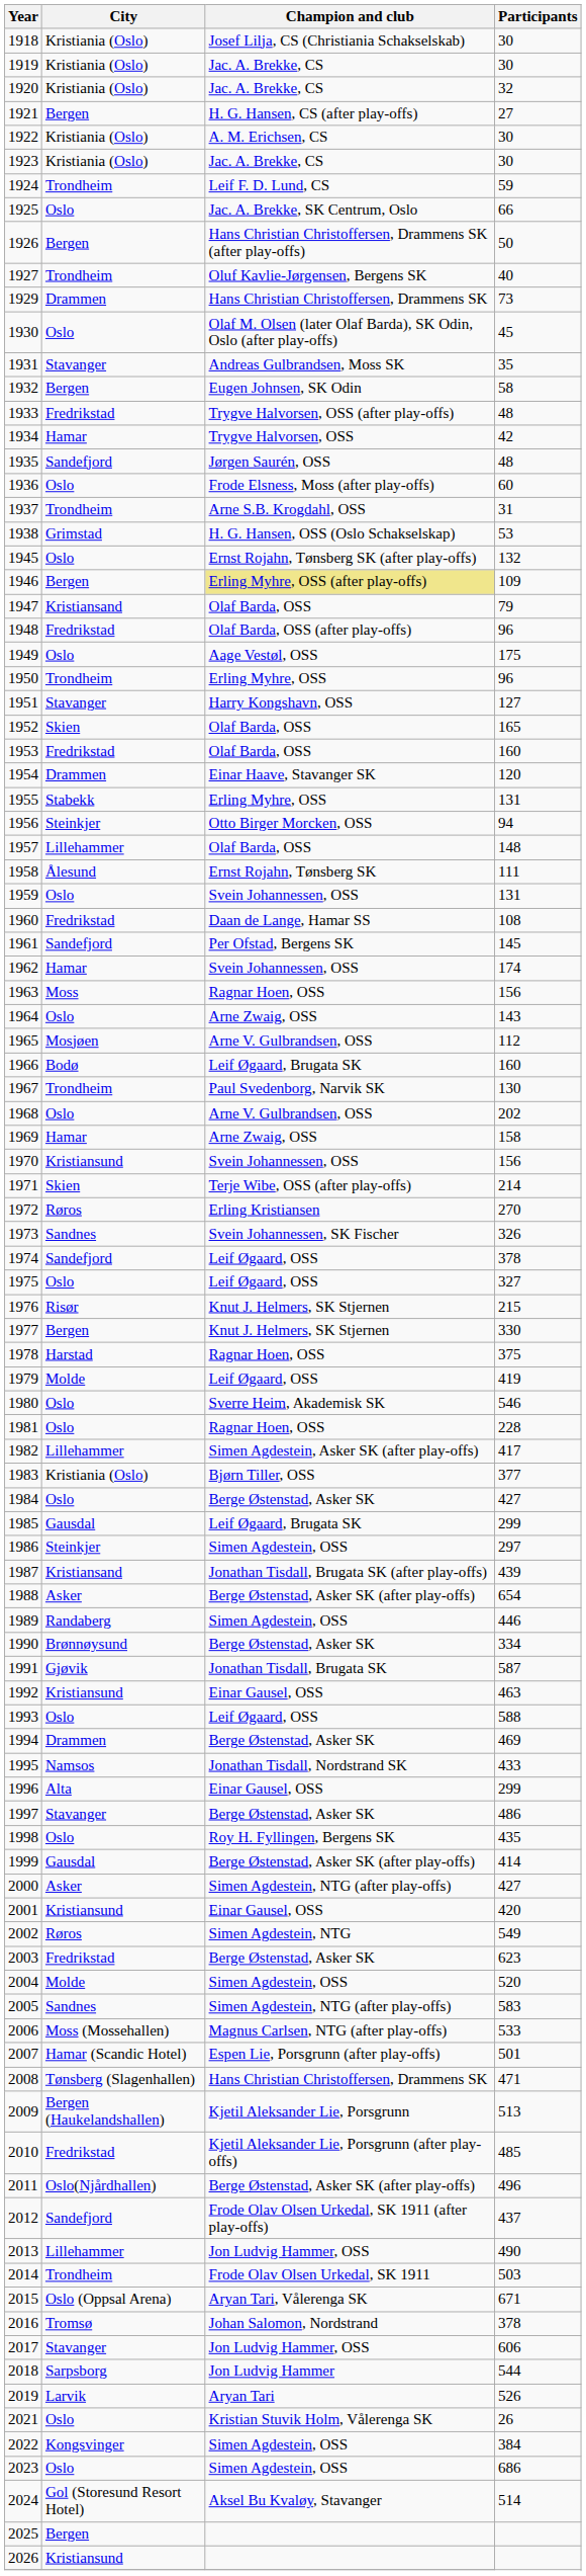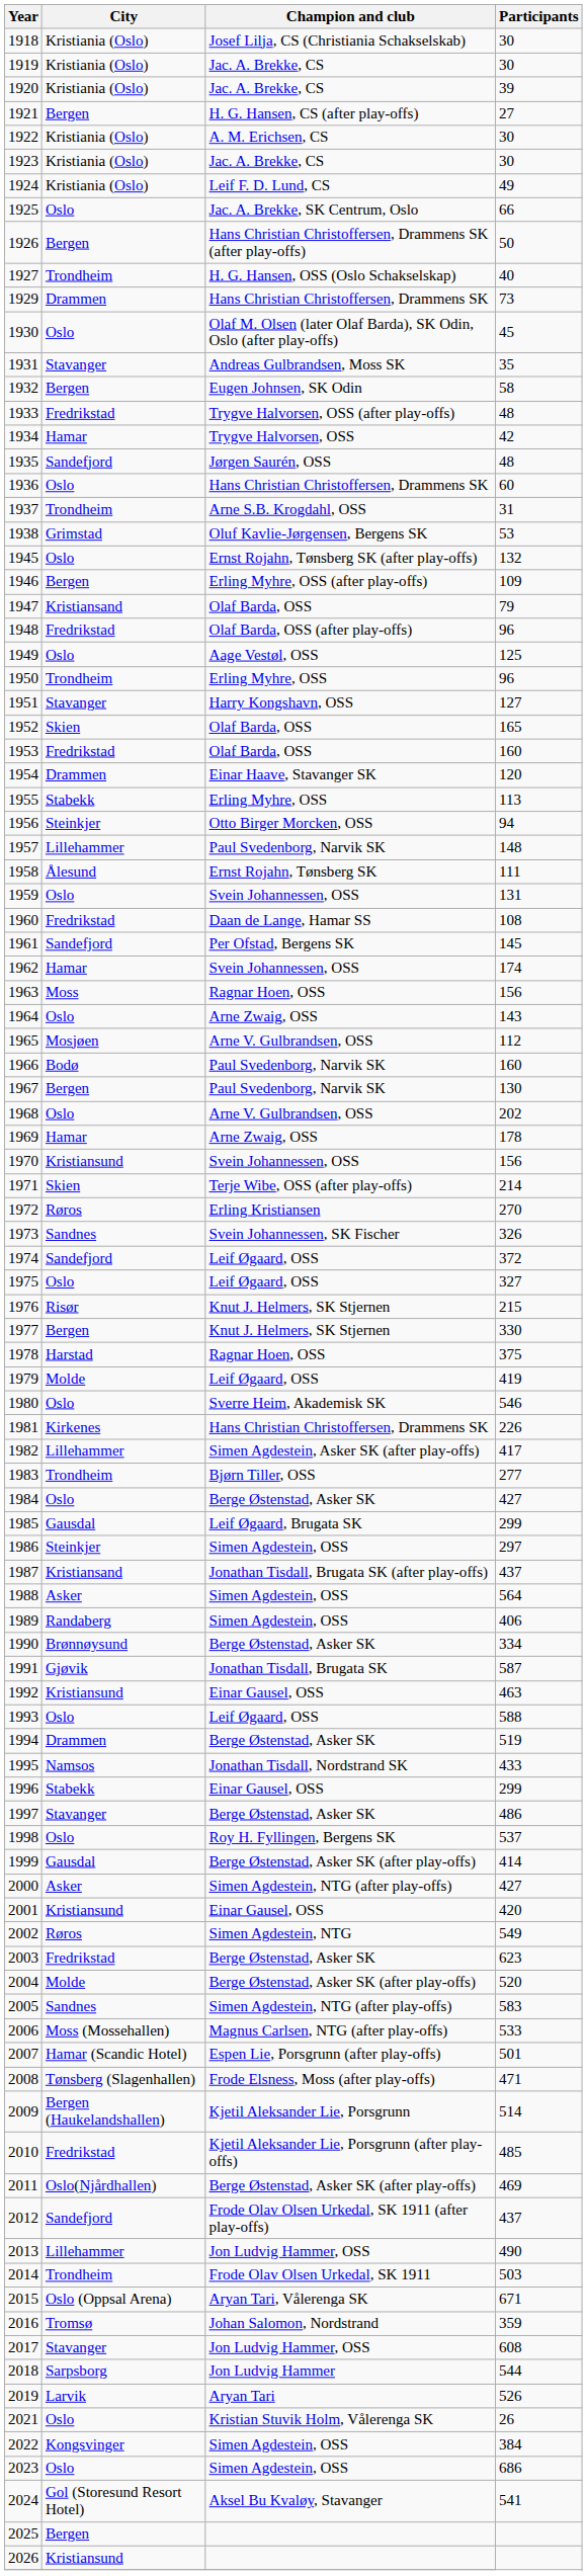 <table class="sortable wikitable">
 <tr>
 <th>Year</th>
 <th>City</th>
 <th>Champion and club</th>
 <th>Participants</th>
 </tr>
 <tr>
 <td>1918</td>
 <td>Kristiania (<a href='#'>Oslo</a>)</td>
 <td><a href='#'>Josef Lilja</a>, CS (Christiania Schakselskab)</td>
 <td>30</td>
 </tr>
 <tr>
 <td>1919</td>
 <td>Kristiania (<a href='#'>Oslo</a>)</td>
 <td><a href='#'>Jac. A. Brekke</a>, CS</td>
 <td>30</td>
 </tr>
 <tr>
 <td>1920</td>
 <td>Kristiania (<a href='#'>Oslo</a>)</td>
 <td><a href='#'>Jac. A. Brekke</a>, CS</td>
-<td>32</td>
+<td>39</td>
 </tr>
 <tr>
 <td>1921</td>
 <td><a href='#'>Bergen</a></td>
 <td><a href='#'>H. G. Hansen</a>, CS (after play-offs)</td>
 <td>27</td>
 </tr>
 <tr>
 <td>1922</td>
 <td>Kristiania (<a href='#'>Oslo</a>)</td>
 <td><a href='#'>A. M. Erichsen</a>, CS</td>
 <td>30</td>
 </tr>
 <tr>
 <td>1923</td>
 <td>Kristiania (<a href='#'>Oslo</a>)</td>
 <td><a href='#'>Jac. A. Brekke</a>, CS</td>
 <td>30</td>
 </tr>
 <tr>
 <td>1924</td>
-<td><a href='#'>Trondheim</a></td>
+<td>Kristiania (<a href='#'>Oslo</a>)</td>
 <td><a href='#'>Leif F. D. Lund</a>, CS</td>
-<td>59</td>
+<td>49</td>
 </tr>
 <tr>
 <td>1925</td>
 <td><a href='#'>Oslo</a></td>
 <td><a href='#'>Jac. A. Brekke</a>, SK Centrum, Oslo</td>
 <td>66</td>
 </tr>
 <tr>
 <td>1926</td>
 <td><a href='#'>Bergen</a></td>
 <td><a href='#'>Hans Christian Christoffersen</a>, Drammens SK (after play-offs)</td>
 <td>50</td>
 </tr>
 <tr>
 <td>1927</td>
 <td><a href='#'>Trondheim</a></td>
-<td><a href='#'>Oluf Kavlie-Jørgensen</a>, Bergens SK</td>
+<td><a href='#'>H. G. Hansen</a>, OSS (Oslo Schakselskap)</td>
 <td>40</td>
 </tr>
 <tr>
 <td>1929</td>
 <td><a href='#'>Drammen</a></td>
 <td><a href='#'>Hans Christian Christoffersen</a>, Drammens SK</td>
 <td>73</td>
 </tr>
 <tr>
 <td>1930</td>
 <td><a href='#'>Oslo</a></td>
 <td><a href='#'>Olaf M. Olsen</a> (later Olaf Barda), SK Odin, Oslo (after play-offs)</td>
 <td>45</td>
 </tr>
 <tr>
 <td>1931</td>
 <td><a href='#'>Stavanger</a></td>
 <td><a href='#'>Andreas Gulbrandsen</a>, Moss SK</td>
 <td>35</td>
 </tr>
 <tr>
 <td>1932</td>
 <td><a href='#'>Bergen</a></td>
 <td><a href='#'>Eugen Johnsen</a>, SK Odin</td>
 <td>58</td>
 </tr>
 <tr>
 <td>1933</td>
 <td><a href='#'>Fredrikstad</a></td>
 <td><a href='#'>Trygve Halvorsen</a>, OSS (after play-offs)</td>
 <td>48</td>
 </tr>
 <tr>
 <td>1934</td>
 <td><a href='#'>Hamar</a></td>
 <td><a href='#'>Trygve Halvorsen</a>, OSS</td>
 <td>42</td>
 </tr>
 <tr>
 <td>1935</td>
 <td><a href='#'>Sandefjord</a></td>
 <td><a href='#'>Jørgen Saurén</a>, OSS</td>
 <td>48</td>
 </tr>
 <tr>
 <td>1936</td>
 <td><a href='#'>Oslo</a></td>
-<td><a href='#'>Frode Elsness</a>, Moss (after play-offs)</td>
+<td><a href='#'>Hans Christian Christoffersen</a>, Drammens SK</td>
 <td>60</td>
 </tr>
 <tr>
 <td>1937</td>
 <td><a href='#'>Trondheim</a></td>
 <td><a href='#'>Arne S.B. Krogdahl</a>, OSS</td>
 <td>31</td>
 </tr>
 <tr>
 <td>1938</td>
 <td><a href='#'>Grimstad</a></td>
-<td><a href='#'>H. G. Hansen</a>, OSS (Oslo Schakselskap)</td>
+<td><a href='#'>Oluf Kavlie-Jørgensen</a>, Bergens SK</td>
 <td>53</td>
 </tr>
 <tr>
 <td>1945</td>
 <td><a href='#'>Oslo</a></td>
 <td><a href='#'>Ernst Rojahn</a>, Tønsberg SK (after play-offs)</td>
 <td>132</td>
 </tr>
 <tr>
 <td>1946</td>
 <td><a href='#'>Bergen</a></td>
-<td style="background: khaki;"><a href='#'>Erling Myhre</a>, OSS (after play-offs)</td>
+<td><a href='#'>Erling Myhre</a>, OSS (after play-offs)</td>
 <td>109</td>
 </tr>
 <tr>
 <td>1947</td>
 <td><a href='#'>Kristiansand</a></td>
 <td><a href='#'>Olaf Barda</a>, OSS</td>
 <td>79</td>
 </tr>
 <tr>
 <td>1948</td>
 <td><a href='#'>Fredrikstad</a></td>
 <td><a href='#'>Olaf Barda</a>, OSS (after play-offs)</td>
 <td>96</td>
 </tr>
 <tr>
 <td>1949</td>
 <td><a href='#'>Oslo</a></td>
 <td><a href='#'>Aage Vestøl</a>, OSS</td>
-<td>175</td>
+<td>125</td>
 </tr>
 <tr>
 <td>1950</td>
 <td><a href='#'>Trondheim</a></td>
 <td><a href='#'>Erling Myhre</a>, OSS</td>
 <td>96</td>
 </tr>
 <tr>
 <td>1951</td>
 <td><a href='#'>Stavanger</a></td>
 <td><a href='#'>Harry Kongshavn</a>, OSS</td>
 <td>127</td>
 </tr>
 <tr>
 <td>1952</td>
 <td><a href='#'>Skien</a></td>
 <td><a href='#'>Olaf Barda</a>, OSS</td>
 <td>165</td>
 </tr>
 <tr>
 <td>1953</td>
 <td><a href='#'>Fredrikstad</a></td>
 <td><a href='#'>Olaf Barda</a>, OSS</td>
 <td>160</td>
 </tr>
 <tr>
 <td>1954</td>
 <td><a href='#'>Drammen</a></td>
 <td><a href='#'>Einar Haave</a>, Stavanger SK</td>
 <td>120</td>
 </tr>
 <tr>
 <td>1955</td>
 <td><a href='#'>Stabekk</a></td>
 <td><a href='#'>Erling Myhre</a>, OSS</td>
-<td>131</td>
+<td>113</td>
 </tr>
 <tr>
 <td>1956</td>
 <td><a href='#'>Steinkjer</a></td>
 <td><a href='#'>Otto Birger Morcken</a>, OSS</td>
 <td>94</td>
 </tr>
 <tr>
 <td>1957</td>
 <td><a href='#'>Lillehammer</a></td>
-<td><a href='#'>Olaf Barda</a>, OSS</td>
+<td><a href='#'>Paul Svedenborg</a>, Narvik SK</td>
 <td>148</td>
 </tr>
 <tr>
 <td>1958</td>
 <td><a href='#'>Ålesund</a></td>
 <td><a href='#'>Ernst Rojahn</a>, Tønsberg SK</td>
 <td>111</td>
 </tr>
 <tr>
 <td>1959</td>
 <td><a href='#'>Oslo</a></td>
 <td><a href='#'>Svein Johannessen</a>, OSS</td>
 <td>131</td>
 </tr>
 <tr>
 <td>1960</td>
 <td><a href='#'>Fredrikstad</a></td>
 <td><a href='#'>Daan de Lange</a>, Hamar SS</td>
 <td>108</td>
 </tr>
 <tr>
 <td>1961</td>
 <td><a href='#'>Sandefjord</a></td>
 <td><a href='#'>Per Ofstad</a>, Bergens SK</td>
 <td>145</td>
 </tr>
 <tr>
 <td>1962</td>
 <td><a href='#'>Hamar</a></td>
 <td><a href='#'>Svein Johannessen</a>, OSS</td>
 <td>174</td>
 </tr>
 <tr>
 <td>1963</td>
 <td><a href='#'>Moss</a></td>
 <td><a href='#'>Ragnar Hoen</a>, OSS</td>
 <td>156</td>
 </tr>
 <tr>
 <td>1964</td>
 <td><a href='#'>Oslo</a></td>
 <td><a href='#'>Arne Zwaig</a>, OSS</td>
 <td>143</td>
 </tr>
 <tr>
 <td>1965</td>
 <td><a href='#'>Mosjøen</a></td>
 <td><a href='#'>Arne V. Gulbrandsen</a>, OSS</td>
 <td>112</td>
 </tr>
 <tr>
 <td>1966</td>
 <td><a href='#'>Bodø</a></td>
-<td><a href='#'>Leif Øgaard</a>, Brugata SK</td>
+<td><a href='#'>Paul Svedenborg</a>, Narvik SK</td>
 <td>160</td>
 </tr>
 <tr>
 <td>1967</td>
-<td><a href='#'>Trondheim</a></td>
+<td><a href='#'>Bergen</a></td>
 <td><a href='#'>Paul Svedenborg</a>, Narvik SK</td>
 <td>130</td>
 </tr>
 <tr>
 <td>1968</td>
 <td><a href='#'>Oslo</a></td>
 <td><a href='#'>Arne V. Gulbrandsen</a>, OSS</td>
 <td>202</td>
 </tr>
 <tr>
 <td>1969</td>
 <td><a href='#'>Hamar</a></td>
 <td><a href='#'>Arne Zwaig</a>, OSS</td>
-<td>158</td>
+<td>178</td>
 </tr>
 <tr>
 <td>1970</td>
 <td><a href='#'>Kristiansund</a></td>
 <td><a href='#'>Svein Johannessen</a>, OSS</td>
 <td>156</td>
 </tr>
 <tr>
 <td>1971</td>
 <td><a href='#'>Skien</a></td>
 <td><a href='#'>Terje Wibe</a>, OSS (after play-offs)</td>
 <td>214</td>
 </tr>
 <tr>
 <td>1972</td>
 <td><a href='#'>Røros</a></td>
 <td><a href='#'>Erling Kristiansen</a></td>
 <td>270</td>
 </tr>
 <tr>
 <td>1973</td>
 <td><a href='#'>Sandnes</a></td>
 <td><a href='#'>Svein Johannessen</a>, SK Fischer</td>
 <td>326</td>
 </tr>
 <tr>
 <td>1974</td>
 <td><a href='#'>Sandefjord</a></td>
 <td><a href='#'>Leif Øgaard</a>, OSS</td>
-<td>378</td>
+<td>372</td>
 </tr>
 <tr>
 <td>1975</td>
 <td><a href='#'>Oslo</a></td>
 <td><a href='#'>Leif Øgaard</a>, OSS</td>
 <td>327</td>
 </tr>
 <tr>
 <td>1976</td>
 <td><a href='#'>Risør</a></td>
 <td><a href='#'>Knut J. Helmers</a>, SK Stjernen</td>
 <td>215</td>
 </tr>
 <tr>
 <td>1977</td>
 <td><a href='#'>Bergen</a></td>
 <td><a href='#'>Knut J. Helmers</a>, SK Stjernen</td>
 <td>330</td>
 </tr>
 <tr>
 <td>1978</td>
 <td><a href='#'>Harstad</a></td>
 <td><a href='#'>Ragnar Hoen</a>, OSS</td>
 <td>375</td>
 </tr>
 <tr>
 <td>1979</td>
 <td><a href='#'>Molde</a></td>
 <td><a href='#'>Leif Øgaard</a>, OSS</td>
 <td>419</td>
 </tr>
 <tr>
 <td>1980</td>
 <td><a href='#'>Oslo</a></td>
 <td><a href='#'>Sverre Heim</a>, Akademisk SK</td>
 <td>546</td>
 </tr>
 <tr>
 <td>1981</td>
-<td><a href='#'>Oslo</a></td>
-<td><a href='#'>Ragnar Hoen</a>, OSS</td>
-<td>228</td>
+<td><a href='#'>Kirkenes</a></td>
+<td><a href='#'>Hans Christian Christoffersen</a>, Drammens SK</td>
+<td>226</td>
 </tr>
 <tr>
 <td>1982</td>
 <td><a href='#'>Lillehammer</a></td>
 <td><a href='#'>Simen Agdestein</a>, Asker SK (after play-offs)</td>
 <td>417</td>
 </tr>
 <tr>
 <td>1983</td>
-<td>Kristiania (<a href='#'>Oslo</a>)</td>
+<td><a href='#'>Trondheim</a></td>
 <td><a href='#'>Bjørn Tiller</a>, OSS</td>
-<td>377</td>
+<td>277</td>
 </tr>
 <tr>
 <td>1984</td>
 <td><a href='#'>Oslo</a></td>
 <td><a href='#'>Berge Østenstad</a>, Asker SK</td>
 <td>427</td>
 </tr>
 <tr>
 <td>1985</td>
 <td><a href='#'>Gausdal</a></td>
 <td><a href='#'>Leif Øgaard</a>, Brugata SK</td>
 <td>299</td>
 </tr>
 <tr>
 <td>1986</td>
 <td><a href='#'>Steinkjer</a></td>
 <td><a href='#'>Simen Agdestein</a>, OSS</td>
 <td>297</td>
 </tr>
 <tr>
 <td>1987</td>
 <td><a href='#'>Kristiansand</a></td>
 <td><a href='#'>Jonathan Tisdall</a>, Brugata SK (after play-offs)</td>
-<td>439</td>
+<td>437</td>
 </tr>
 <tr>
 <td>1988</td>
 <td><a href='#'>Asker</a></td>
-<td><a href='#'>Berge Østenstad</a>, Asker SK (after play-offs)</td>
-<td>654</td>
+<td><a href='#'>Simen Agdestein</a>, OSS</td>
+<td>564</td>
 </tr>
 <tr>
 <td>1989</td>
 <td><a href='#'>Randaberg</a></td>
 <td><a href='#'>Simen Agdestein</a>, OSS</td>
-<td>446</td>
+<td>406</td>
 </tr>
 <tr>
 <td>1990</td>
 <td><a href='#'>Brønnøysund</a></td>
 <td><a href='#'>Berge Østenstad</a>, Asker SK</td>
 <td>334</td>
 </tr>
 <tr>
 <td>1991</td>
 <td><a href='#'>Gjøvik</a></td>
 <td><a href='#'>Jonathan Tisdall</a>, Brugata SK</td>
 <td>587</td>
 </tr>
 <tr>
 <td>1992</td>
 <td><a href='#'>Kristiansund</a></td>
 <td><a href='#'>Einar Gausel</a>, OSS</td>
 <td>463</td>
 </tr>
 <tr>
 <td>1993</td>
 <td><a href='#'>Oslo</a></td>
 <td><a href='#'>Leif Øgaard</a>, OSS</td>
 <td>588</td>
 </tr>
 <tr>
 <td>1994</td>
 <td><a href='#'>Drammen</a></td>
 <td><a href='#'>Berge Østenstad</a>, Asker SK</td>
-<td>469</td>
+<td>519</td>
 </tr>
 <tr>
 <td>1995</td>
 <td><a href='#'>Namsos</a></td>
 <td><a href='#'>Jonathan Tisdall</a>, Nordstrand SK</td>
 <td>433</td>
 </tr>
 <tr>
 <td>1996</td>
-<td><a href='#'>Alta</a></td>
+<td><a href='#'>Stabekk</a></td>
 <td><a href='#'>Einar Gausel</a>, OSS</td>
 <td>299</td>
 </tr>
 <tr>
 <td>1997</td>
 <td><a href='#'>Stavanger</a></td>
 <td><a href='#'>Berge Østenstad</a>, Asker SK</td>
 <td>486</td>
 </tr>
 <tr>
 <td>1998</td>
 <td><a href='#'>Oslo</a></td>
 <td><a href='#'>Roy H. Fyllingen</a>, Bergens SK</td>
-<td>435</td>
+<td>537</td>
 </tr>
 <tr>
 <td>1999</td>
 <td><a href='#'>Gausdal</a></td>
 <td><a href='#'>Berge Østenstad</a>, Asker SK (after play-offs)</td>
 <td>414</td>
 </tr>
 <tr>
 <td>2000</td>
 <td><a href='#'>Asker</a></td>
 <td><a href='#'>Simen Agdestein</a>, NTG (after play-offs)</td>
 <td>427</td>
 </tr>
 <tr>
 <td>2001</td>
 <td><a href='#'>Kristiansund</a></td>
 <td><a href='#'>Einar Gausel</a>, OSS</td>
 <td>420</td>
 </tr>
 <tr>
 <td>2002</td>
 <td><a href='#'>Røros</a></td>
 <td><a href='#'>Simen Agdestein</a>, NTG</td>
 <td>549</td>
 </tr>
 <tr>
 <td>2003</td>
 <td><a href='#'>Fredrikstad</a></td>
 <td><a href='#'>Berge Østenstad</a>, Asker SK</td>
 <td>623</td>
 </tr>
 <tr>
 <td>2004</td>
 <td><a href='#'>Molde</a></td>
-<td><a href='#'>Simen Agdestein</a>, OSS</td>
+<td><a href='#'>Berge Østenstad</a>, Asker SK (after play-offs)</td>
 <td>520</td>
 </tr>
 <tr>
 <td>2005</td>
 <td><a href='#'>Sandnes</a></td>
 <td><a href='#'>Simen Agdestein</a>, NTG (after play-offs)</td>
 <td>583</td>
 </tr>
 <tr>
 <td>2006</td>
 <td><a href='#'>Moss</a> (Mossehallen)</td>
 <td><a href='#'>Magnus Carlsen</a>, NTG (after play-offs)</td>
 <td>533</td>
 </tr>
 <tr>
 <td>2007</td>
 <td><a href='#'>Hamar</a> (Scandic Hotel)</td>
 <td><a href='#'>Espen Lie</a>, Porsgrunn (after play-offs)</td>
 <td>501</td>
 </tr>
 <tr>
 <td>2008</td>
 <td><a href='#'>Tønsberg</a> (Slagenhallen)</td>
-<td><a href='#'>Hans Christian Christoffersen</a>, Drammens SK</td>
+<td><a href='#'>Frode Elsness</a>, Moss (after play-offs)</td>
 <td>471</td>
 </tr>
 <tr>
 <td>2009</td>
 <td><a href='#'>Bergen</a> (<a href='#'>Haukelandshallen</a>)</td>
 <td><a href='#'>Kjetil Aleksander Lie</a>, Porsgrunn</td>
-<td>513</td>
+<td>514</td>
 </tr>
 <tr>
 <td>2010</td>
 <td><a href='#'>Fredrikstad</a></td>
 <td><a href='#'>Kjetil Aleksander Lie</a>, Porsgrunn (after play-offs)</td>
 <td>485</td>
 </tr>
 <tr>
 <td>2011</td>
 <td><a href='#'>Oslo</a>(<a href='#'>Njårdhallen</a>)</td>
 <td><a href='#'>Berge Østenstad</a>, Asker SK (after play-offs)</td>
-<td>496</td>
+<td>469</td>
 </tr>
 <tr>
 <td>2012</td>
 <td><a href='#'>Sandefjord</a></td>
 <td><a href='#'>Frode Olav Olsen Urkedal</a>, SK 1911 (after play-offs)</td>
 <td>437</td>
 </tr>
 <tr>
 <td>2013</td>
 <td><a href='#'>Lillehammer</a></td>
 <td><a href='#'>Jon Ludvig Hammer</a>, OSS</td>
 <td>490</td>
 </tr>
 <tr>
 <td>2014</td>
 <td><a href='#'>Trondheim</a></td>
 <td><a href='#'>Frode Olav Olsen Urkedal</a>, SK 1911</td>
 <td>503</td>
 </tr>
 <tr>
 <td>2015</td>
 <td><a href='#'>Oslo</a> (Oppsal Arena) </td>
 <td><a href='#'>Aryan Tari</a>, Vålerenga SK</td>
 <td>671</td>
 </tr>
 <tr>
 <td>2016</td>
 <td><a href='#'>Tromsø</a></td>
 <td><a href='#'>Johan Salomon</a>, Nordstrand</td>
-<td>378</td>
+<td>359</td>
 </tr>
 <tr>
 <td>2017</td>
 <td><a href='#'>Stavanger</a></td>
 <td><a href='#'>Jon Ludvig Hammer</a>, OSS</td>
-<td>606</td>
+<td>608</td>
 </tr>
 <tr>
 <td>2018</td>
 <td><a href='#'>Sarpsborg</a></td>
 <td><a href='#'>Jon Ludvig Hammer</a></td>
 <td>544</td>
 </tr>
 <tr>
 <td>2019</td>
 <td><a href='#'>Larvik</a></td>
 <td><a href='#'>Aryan Tari</a></td>
 <td>526</td>
 </tr>
 <tr>
 <td>2021</td>
 <td><a href='#'>Oslo</a></td>
 <td><a href='#'>Kristian Stuvik Holm</a>, Vålerenga SK</td>
 <td>26</td>
 </tr>
 <tr>
 <td>2022</td>
 <td><a href='#'>Kongsvinger</a></td>
 <td><a href='#'>Simen Agdestein</a>, OSS</td>
 <td>384</td>
 </tr>
 <tr>
 <td>2023</td>
 <td><a href='#'>Oslo</a></td>
 <td><a href='#'>Simen Agdestein</a>, OSS</td>
 <td>686</td>
 </tr>
 <tr>
 <td>2024</td>
 <td><a href='#'>Gol</a> (Storesund Resort Hotel)</td>
 <td><a href='#'>Aksel Bu Kvaløy</a>, Stavanger</td>
-<td>514</td>
+<td>541</td>
 </tr>
 <tr>
 <td>2025</td>
 <td><a href='#'>Bergen</a></td>
 <td></td>
 <td></td>
 </tr>
 <tr>
 <td>2026</td>
 <td><a href='#'>Kristiansund</a></td>
 <td></td>
 </tr>
 <tr>
 </tr>
 </table>
